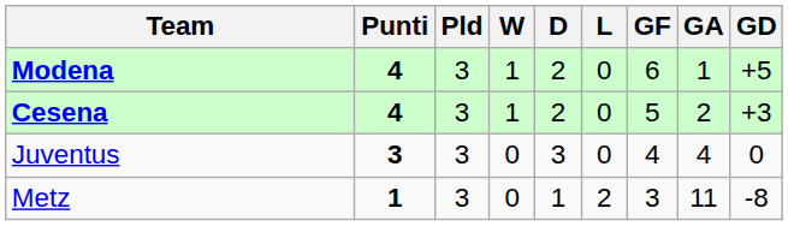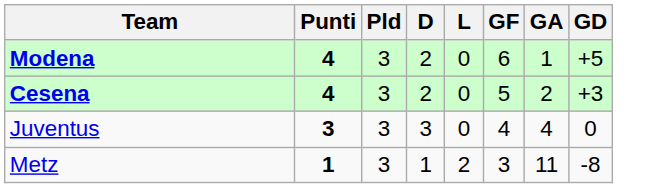 <table class="wikitable" style="text-align:center;">
 <tr>
 <th width=200>Team</th>
 <th width=20>Punti</th>
 <th width=20>Pld</th>
-<th width=20>W</th>
 <th width=20>D</th>
 <th width=20>L</th>
 <th width=20>GF</th>
 <th width=20>GA</th>
 <th width=20>GD</th>
 </tr>
 <tr style="background:#ccffcc">
 <td style="text-align:left"><strong> <a href='#'>Modena</a></strong></td>
 <td><strong>4</strong></td>
 <td>3</td>
-<td>1</td>
 <td>2</td>
 <td>0</td>
 <td>6</td>
 <td>1</td>
 <td>+5</td>
 </tr>
 <tr style="background:#ccffcc">
 <td style="text-align:left"><strong> <a href='#'>Cesena</a></strong></td>
 <td><strong>4</strong></td>
 <td>3</td>
-<td>1</td>
 <td>2</td>
 <td>0</td>
 <td>5</td>
 <td>2</td>
 <td>+3</td>
 </tr>
 <tr>
 <td style="text-align:left"> <a href='#'>Juventus</a></td>
 <td><strong>3</strong></td>
 <td>3</td>
-<td>0</td>
 <td>3</td>
 <td>0</td>
 <td>4</td>
 <td>4</td>
 <td>0</td>
 </tr>
 <tr>
 <td style="text-align:left"> <a href='#'>Metz</a></td>
 <td><strong>1</strong></td>
 <td>3</td>
-<td>0</td>
 <td>1</td>
 <td>2</td>
 <td>3</td>
 <td>11</td>
 <td>-8</td>
 </tr>
 </table>
